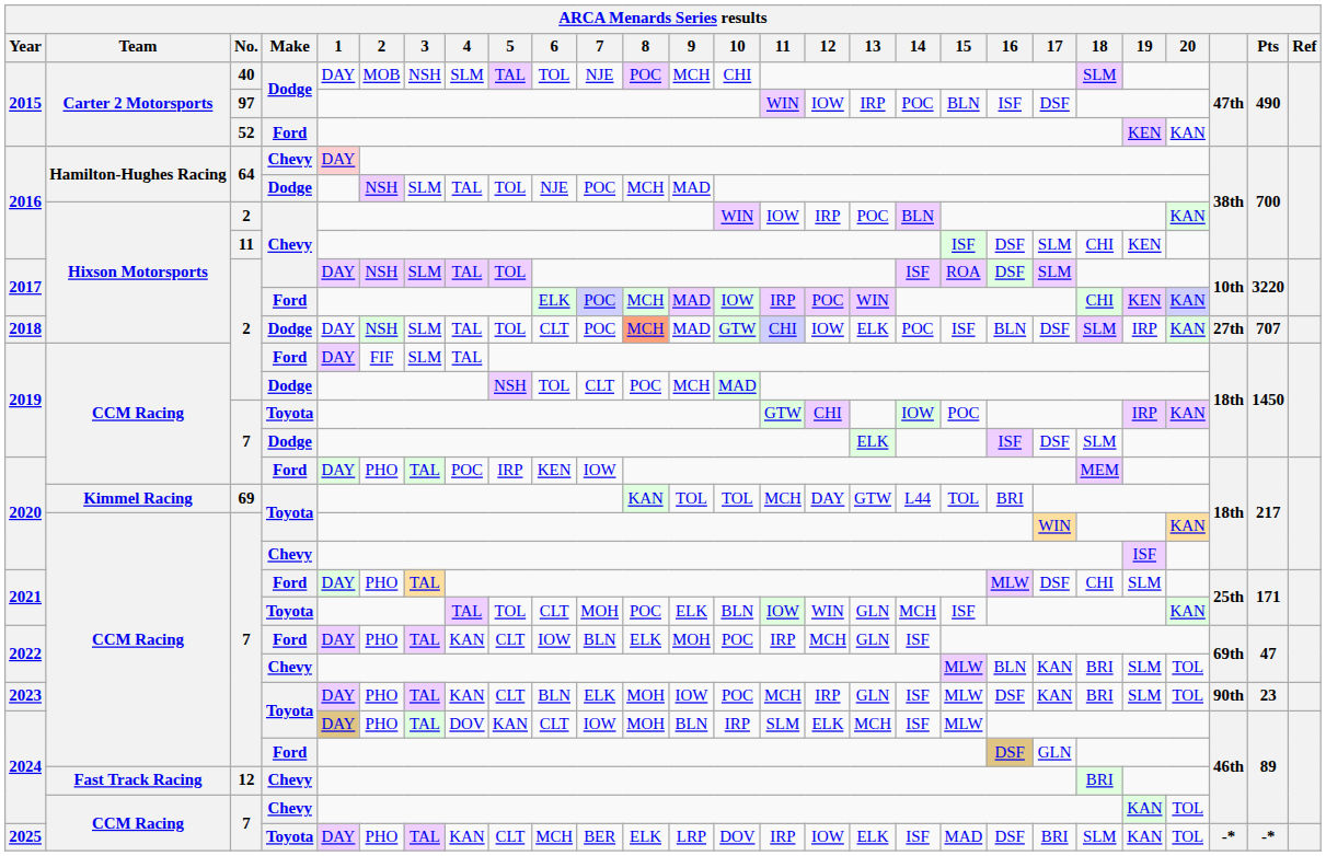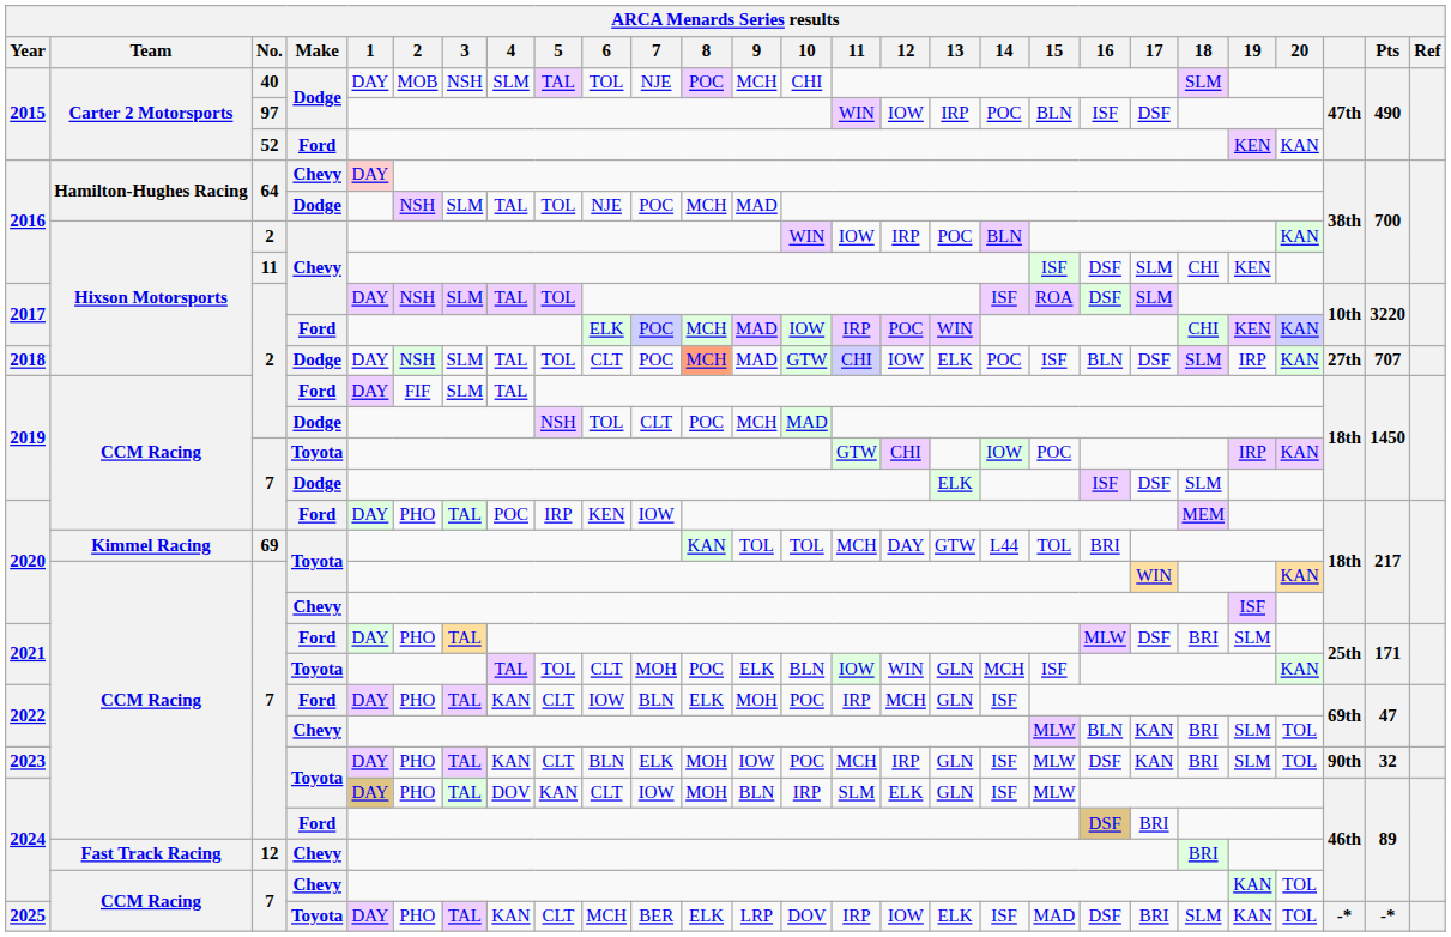 <table class="wikitable" style="text-align:center; font-size:75%">
 <tr>
 <th colspan=27><a href='#'>ARCA Menards Series</a> results</th>
 </tr>
 <tr>
 <th>Year</th>
 <th>Team</th>
 <th>No.</th>
 <th>Make</th>
 <th>1</th>
 <th>2</th>
 <th>3</th>
 <th>4</th>
 <th>5</th>
 <th>6</th>
 <th>7</th>
 <th>8</th>
 <th>9</th>
 <th>10</th>
 <th>11</th>
 <th>12</th>
 <th>13</th>
 <th>14</th>
 <th>15</th>
 <th>16</th>
 <th>17</th>
 <th>18</th>
 <th>19</th>
 <th>20</th>
 <th></th>
 <th>Pts</th>
 <th>Ref</th>
 </tr>
 <tr>
 <th rowspan=3><a href='#'>2015</a></th>
 <th rowspan=3><a href='#'>Carter 2 Motorsports</a></th>
 <th>40</th>
 <th rowspan=2><a href='#'>Dodge</a></th>
 <td><a href='#'>DAY</a></td>
 <td><a href='#'>MOB</a></td>
 <td><a href='#'>NSH</a></td>
 <td><a href='#'>SLM</a></td>
 <td style="background:#EFCFFF;"><a href='#'>TAL</a><br></td>
 <td><a href='#'>TOL</a></td>
 <td><a href='#'>NJE</a></td>
 <td style="background:#EFCFFF;"><a href='#'>POC</a><br></td>
 <td><a href='#'>MCH</a></td>
 <td><a href='#'>CHI</a></td>
 <td colspan=7></td>
 <td style="background:#EFCFFF;"><a href='#'>SLM</a><br></td>
 <td colspan=2></td>
 <th rowspan=3>47th</th>
 <th rowspan=3>490</th>
 <th rowspan=3></th>
 </tr>
 <tr>
 <th>97</th>
 <td colspan=10></td>
 <td style="background:#EFCFFF;"><a href='#'>WIN</a><br></td>
 <td><a href='#'>IOW</a></td>
 <td><a href='#'>IRP</a></td>
 <td><a href='#'>POC</a></td>
 <td><a href='#'>BLN</a></td>
 <td><a href='#'>ISF</a></td>
 <td><a href='#'>DSF</a></td>
 <td colspan=3></td>
 </tr>
 <tr>
 <th>52</th>
 <th><a href='#'>Ford</a></th>
 <td colspan=18></td>
 <td style="background:#EFCFFF;"><a href='#'>KEN</a><br></td>
 <td><a href='#'>KAN</a></td>
 </tr>
 <tr>
 <th rowspan=4><a href='#'>2016</a></th>
 <th rowspan=2>Hamilton-Hughes Racing</th>
 <th rowspan=2>64</th>
 <th><a href='#'>Chevy</a></th>
 <td style="background:#FFCFCF;"><a href='#'>DAY</a><br></td>
 <td colspan=19></td>
 <th rowspan=4>38th</th>
 <th rowspan=4>700</th>
 <th rowspan=4></th>
 </tr>
 <tr>
 <th><a href='#'>Dodge</a></th>
 <td></td>
 <td style="background:#EFCFFF;"><a href='#'>NSH</a><br></td>
 <td><a href='#'>SLM</a></td>
 <td><a href='#'>TAL</a></td>
 <td><a href='#'>TOL</a></td>
 <td><a href='#'>NJE</a></td>
 <td><a href='#'>POC</a></td>
 <td><a href='#'>MCH</a></td>
 <td><a href='#'>MAD</a></td>
 <td colspan=11></td>
 </tr>
 <tr>
 <th rowspan=5><a href='#'>Hixson Motorsports</a></th>
 <th>2</th>
 <th rowspan=3><a href='#'>Chevy</a></th>
 <td colspan=9></td>
 <td style="background:#EFCFFF;"><a href='#'>WIN</a><br></td>
 <td><a href='#'>IOW</a></td>
 <td><a href='#'>IRP</a></td>
 <td><a href='#'>POC</a></td>
 <td style="background:#EFCFFF;"><a href='#'>BLN</a><br></td>
 <td colspan=5></td>
 <td style="background:#DFFFDF;"><a href='#'>KAN</a><br></td>
 </tr>
 <tr>
 <th>11</th>
 <td colspan=14></td>
 <td style="background:#DFFFDF;"><a href='#'>ISF</a><br></td>
 <td><a href='#'>DSF</a></td>
 <td><a href='#'>SLM</a></td>
 <td><a href='#'>CHI</a></td>
 <td><a href='#'>KEN</a></td>
 <td></td>
 </tr>
 <tr>
 <th rowspan=2><a href='#'>2017</a></th>
 <th rowspan=5>2</th>
 <td style="background:#EFCFFF;"><a href='#'>DAY</a><br></td>
 <td style="background:#EFCFFF;"><a href='#'>NSH</a><br></td>
 <td style="background:#EFCFFF;"><a href='#'>SLM</a><br></td>
 <td style="background:#EFCFFF;"><a href='#'>TAL</a><br></td>
 <td style="background:#EFCFFF;"><a href='#'>TOL</a><br></td>
 <td colspan=8></td>
 <td style="background:#EFCFFF;"><a href='#'>ISF</a><br></td>
 <td style="background:#EFCFFF;"><a href='#'>ROA</a><br></td>
 <td style="background:#DFFFDF;"><a href='#'>DSF</a><br></td>
 <td style="background:#EFCFFF;"><a href='#'>SLM</a><br></td>
 <td colspan=3></td>
 <th rowspan=2>10th</th>
 <th rowspan=2>3220</th>
 <th rowspan=2></th>
 </tr>
 <tr>
 <th><a href='#'>Ford</a></th>
 <td colspan=5></td>
 <td style="background:#DFFFDF;"><a href='#'>ELK</a><br></td>
 <td style="background:#CFCFFF;"><a href='#'>POC</a><br></td>
 <td style="background:#DFFFDF;"><a href='#'>MCH</a><br></td>
 <td style="background:#EFCFFF;"><a href='#'>MAD</a><br></td>
 <td style="background:#DFFFDF;"><a href='#'>IOW</a><br></td>
 <td style="background:#EFCFFF;"><a href='#'>IRP</a><br></td>
 <td style="background:#EFCFFF;"><a href='#'>POC</a><br></td>
 <td style="background:#EFCFFF;"><a href='#'>WIN</a><br></td>
 <td colspan=4></td>
 <td style="background:#DFFFDF;"><a href='#'>CHI</a><br></td>
 <td style="background:#EFCFFF;"><a href='#'>KEN</a><br></td>
 <td style="background:#CFCFFF;"><a href='#'>KAN</a><br></td>
 </tr>
 <tr>
 <th><a href='#'>2018</a></th>
 <th><a href='#'>Dodge</a></th>
 <td><a href='#'>DAY</a></td>
 <td style="background:#DFFFDF;"><a href='#'>NSH</a><br></td>
 <td><a href='#'>SLM</a></td>
 <td><a href='#'>TAL</a></td>
 <td><a href='#'>TOL</a></td>
 <td><a href='#'>CLT</a></td>
 <td><a href='#'>POC</a></td>
 <td style="background: lightsalmon;"><a href='#'>MCH</a></td>
 <td><a href='#'>MAD</a></td>
 <td style="background:#DFFFDF;"><a href='#'>GTW</a><br></td>
 <td style="background:#CFCFFF;"><a href='#'>CHI</a><br></td>
 <td><a href='#'>IOW</a></td>
 <td><a href='#'>ELK</a></td>
 <td><a href='#'>POC</a></td>
 <td><a href='#'>ISF</a></td>
 <td><a href='#'>BLN</a></td>
 <td><a href='#'>DSF</a></td>
 <td style="background:#EFCFFF;"><a href='#'>SLM</a><br></td>
 <td><a href='#'>IRP</a></td>
 <td style="background:#DFFFDF;"><a href='#'>KAN</a><br></td>
 <th>27th</th>
 <th>707</th>
 <th></th>
 </tr>
 <tr>
 <th rowspan=4><a href='#'>2019</a></th>
 <th rowspan=5><a href='#'>CCM Racing</a></th>
 <th><a href='#'>Ford</a></th>
 <td style="background:#EFCFFF;"><a href='#'>DAY</a><br></td>
 <td><a href='#'>FIF</a></td>
 <td><a href='#'>SLM</a></td>
 <td><a href='#'>TAL</a></td>
 <td colspan=16></td>
 <th rowspan=4>18th</th>
 <th rowspan=4>1450</th>
 <th rowspan=4></th>
 </tr>
 <tr>
 <th><a href='#'>Dodge</a></th>
 <td colspan=4></td>
 <td style="background:#EFCFFF;"><a href='#'>NSH</a><br></td>
 <td><a href='#'>TOL</a></td>
 <td><a href='#'>CLT</a></td>
 <td><a href='#'>POC</a></td>
 <td><a href='#'>MCH</a></td>
 <td style="background:#DFFFDF;"><a href='#'>MAD</a><br></td>
 <td colspan=10></td>
 </tr>
 <tr>
 <th rowspan=3>7</th>
 <th><a href='#'>Toyota</a></th>
 <td colspan=10></td>
 <td style="background:#DFFFDF;"><a href='#'>GTW</a><br></td>
 <td style="background:#EFCFFF;"><a href='#'>CHI</a><br></td>
 <td></td>
 <td style="background:#DFFFDF;"><a href='#'>IOW</a><br></td>
 <td><a href='#'>POC</a></td>
 <td colspan=3></td>
 <td style="background:#EFCFFF;"><a href='#'>IRP</a><br></td>
 <td style="background:#EFCFFF;"><a href='#'>KAN</a><br></td>
 </tr>
 <tr>
 <th><a href='#'>Dodge</a></th>
 <td colspan=12></td>
 <td style="background:#DFFFDF;"><a href='#'>ELK</a><br></td>
 <td colspan=2></td>
 <td style="background:#EFCFFF;"><a href='#'>ISF</a><br></td>
 <td><a href='#'>DSF</a></td>
 <td><a href='#'>SLM</a></td>
 <td colspan=2></td>
 </tr>
 <tr>
 <th rowspan=4><a href='#'>2020</a></th>
 <th><a href='#'>Ford</a></th>
 <td style="background:#DFFFDF;"><a href='#'>DAY</a><br></td>
 <td><a href='#'>PHO</a></td>
 <td style="background:#DFFFDF;"><a href='#'>TAL</a><br></td>
 <td><a href='#'>POC</a></td>
 <td><a href='#'>IRP</a></td>
 <td><a href='#'>KEN</a></td>
 <td><a href='#'>IOW</a></td>
 <td colspan=10></td>
 <td style="background:#EFCFFF;"><a href='#'>MEM</a><br></td>
 <td colspan=2></td>
 <th rowspan=4>18th</th>
 <th rowspan=4>217</th>
 <th rowspan=4></th>
 </tr>
 <tr>
 <th><a href='#'>Kimmel Racing</a></th>
 <th>69</th>
 <th rowspan=2><a href='#'>Toyota</a></th>
 <td colspan=7></td>
 <td style="background:#DFFFDF;"><a href='#'>KAN</a><br></td>
 <td><a href='#'>TOL</a></td>
 <td><a href='#'>TOL</a></td>
 <td><a href='#'>MCH</a></td>
 <td><a href='#'>DAY</a></td>
 <td><a href='#'>GTW</a></td>
 <td><a href='#'>L44</a></td>
 <td><a href='#'>TOL</a></td>
 <td><a href='#'>BRI</a></td>
 <td colspan=4></td>
 </tr>
 <tr>
 <th rowspan=9><a href='#'>CCM Racing</a></th>
 <th rowspan=9>7</th>
 <td colspan=16></td>
 <td style="background:#FFDF9F;"><a href='#'>WIN</a><br></td>
 <td colspan=2></td>
 <td style="background:#FFDF9F;"><a href='#'>KAN</a><br></td>
 </tr>
 <tr>
 <th><a href='#'>Chevy</a></th>
 <td colspan=18></td>
 <td style="background:#EFCFFF;"><a href='#'>ISF</a><br></td>
 <td></td>
 </tr>
 <tr>
 <th rowspan=2><a href='#'>2021</a></th>
 <th><a href='#'>Ford</a></th>
 <td style="background:#DFFFDF;"><a href='#'>DAY</a><br></td>
 <td><a href='#'>PHO</a></td>
 <td style="background:#FFDF9F;"><a href='#'>TAL</a><br></td>
 <td colspan=12></td>
 <td style="background:#EFCFFF;"><a href='#'>MLW</a><br></td>
 <td><a href='#'>DSF</a></td>
-<td><a href='#'>CHI</a></td>
+<td><a href='#'>BRI</a></td>
 <td><a href='#'>SLM</a></td>
 <td colspan=1></td>
 <th rowspan=2>25th</th>
 <th rowspan=2>171</th>
 <th rowspan=2></th>
 </tr>
 <tr>
 <th><a href='#'>Toyota</a></th>
 <td colspan=3></td>
 <td style="background:#EFCFFF;"><a href='#'>TAL</a><br></td>
 <td><a href='#'>TOL</a></td>
 <td><a href='#'>CLT</a></td>
 <td><a href='#'>MOH</a></td>
 <td><a href='#'>POC</a></td>
 <td><a href='#'>ELK</a></td>
 <td><a href='#'>BLN</a></td>
 <td style="background:#DFFFDF;"><a href='#'>IOW</a><br></td>
 <td><a href='#'>WIN</a></td>
 <td><a href='#'>GLN</a></td>
 <td><a href='#'>MCH</a></td>
 <td><a href='#'>ISF</a></td>
 <td colspan=4></td>
 <td style="background:#DFFFDF;"><a href='#'>KAN</a><br></td>
 </tr>
 <tr>
 <th rowspan=2><a href='#'>2022</a></th>
 <th><a href='#'>Ford</a></th>
 <td style="background:#EFCFFF;"><a href='#'>DAY</a><br></td>
 <td><a href='#'>PHO</a></td>
 <td style="background:#EFCFFF;"><a href='#'>TAL</a><br></td>
 <td><a href='#'>KAN</a></td>
 <td><a href='#'>CLT</a></td>
 <td><a href='#'>IOW</a></td>
 <td><a href='#'>BLN</a></td>
 <td><a href='#'>ELK</a></td>
 <td><a href='#'>MOH</a></td>
 <td><a href='#'>POC</a></td>
 <td><a href='#'>IRP</a></td>
 <td><a href='#'>MCH</a></td>
 <td><a href='#'>GLN</a></td>
 <td><a href='#'>ISF</a></td>
 <td colspan=6></td>
 <th rowspan=2>69th</th>
 <th rowspan=2>47</th>
 <th rowspan=2></th>
 </tr>
 <tr>
 <th><a href='#'>Chevy</a></th>
 <td colspan=14></td>
 <td style="background:#EFCFFF;"><a href='#'>MLW</a><br></td>
 <td><a href='#'>BLN</a></td>
 <td><a href='#'>KAN</a></td>
 <td><a href='#'>BRI</a></td>
 <td><a href='#'>SLM</a></td>
 <td><a href='#'>TOL</a></td>
 </tr>
 <tr>
 <th><a href='#'>2023</a></th>
 <th rowspan=2><a href='#'>Toyota</a></th>
 <td style="background:#EFCFFF;"><a href='#'>DAY</a><br></td>
 <td><a href='#'>PHO</a></td>
 <td style="background:#EFCFFF;"><a href='#'>TAL</a><br></td>
 <td><a href='#'>KAN</a></td>
 <td><a href='#'>CLT</a></td>
 <td><a href='#'>BLN</a></td>
 <td><a href='#'>ELK</a></td>
 <td><a href='#'>MOH</a></td>
 <td><a href='#'>IOW</a></td>
 <td><a href='#'>POC</a></td>
 <td><a href='#'>MCH</a></td>
 <td><a href='#'>IRP</a></td>
 <td><a href='#'>GLN</a></td>
 <td><a href='#'>ISF</a></td>
 <td><a href='#'>MLW</a></td>
 <td><a href='#'>DSF</a></td>
 <td><a href='#'>KAN</a></td>
 <td><a href='#'>BRI</a></td>
 <td><a href='#'>SLM</a></td>
 <td><a href='#'>TOL</a></td>
 <th>90th</th>
-<th>23</th>
+<th>32</th>
 <th></th>
 </tr>
 <tr>
 <th rowspan=4><a href='#'>2024</a></th>
 <td style="background:#DFC484;"><a href='#'>DAY</a><br></td>
 <td><a href='#'>PHO</a></td>
 <td style="background:#DFFFDF;"><a href='#'>TAL</a><br></td>
 <td><a href='#'>DOV</a></td>
 <td><a href='#'>KAN</a></td>
 <td><a href='#'>CLT</a></td>
 <td><a href='#'>IOW</a></td>
 <td><a href='#'>MOH</a></td>
 <td><a href='#'>BLN</a></td>
 <td><a href='#'>IRP</a></td>
 <td><a href='#'>SLM</a></td>
 <td><a href='#'>ELK</a></td>
-<td><a href='#'>MCH</a></td>
+<td><a href='#'>GLN</a></td>
 <td><a href='#'>ISF</a></td>
 <td><a href='#'>MLW</a></td>
 <td colspan=5></td>
 <th rowspan=4>46th</th>
 <th rowspan=4>89</th>
 <th rowspan=4></th>
 </tr>
 <tr>
 <th><a href='#'>Ford</a></th>
 <td colspan=15></td>
 <td style="background:#DFC484;"><a href='#'>DSF</a><br></td>
-<td><a href='#'>GLN</a></td>
+<td><a href='#'>BRI</a></td>
 <td colspan=3></td>
 </tr>
 <tr>
 <th><a href='#'>Fast Track Racing</a></th>
 <th>12</th>
 <th><a href='#'>Chevy</a></th>
 <td colspan=17></td>
 <td style="background:#DFFFDF;"><a href='#'>BRI</a><br></td>
 <td colspan=2></td>
 </tr>
 <tr>
 <th rowspan=2><a href='#'>CCM Racing</a></th>
 <th rowspan=2>7</th>
 <th><a href='#'>Chevy</a></th>
 <td colspan=18></td>
 <td style="background:#DFFFDF;"><a href='#'>KAN</a><br></td>
 <td><a href='#'>TOL</a></td>
 </tr>
 <tr>
 <th><a href='#'>2025</a></th>
 <th><a href='#'>Toyota</a></th>
 <td style="background:#EFCFFF;"><a href='#'>DAY</a><br></td>
 <td><a href='#'>PHO</a></td>
 <td style="background:#EFCFFF;"><a href='#'>TAL</a><br></td>
 <td><a href='#'>KAN</a></td>
 <td><a href='#'>CLT</a></td>
 <td><a href='#'>MCH</a></td>
 <td><a href='#'>BER</a></td>
 <td><a href='#'>ELK</a></td>
 <td><a href='#'>LRP</a></td>
 <td><a href='#'>DOV</a></td>
 <td><a href='#'>IRP</a></td>
 <td><a href='#'>IOW</a></td>
 <td><a href='#'>ELK</a></td>
 <td><a href='#'>ISF</a></td>
 <td><a href='#'>MAD</a></td>
 <td><a href='#'>DSF</a></td>
 <td><a href='#'>BRI</a></td>
 <td><a href='#'>SLM</a></td>
 <td><a href='#'>KAN</a></td>
 <td><a href='#'>TOL</a></td>
 <th>-*</th>
 <th>-*</th>
 <th></th>
 </tr>
 </table>
